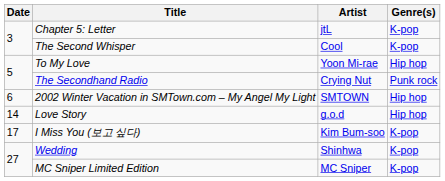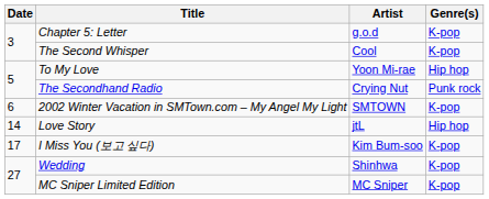 <table class="wikitable" style="text-align: left;">
 <tr>
 <th>Date</th>
 <th>Title</th>
 <th>Artist</th>
 <th>Genre(s)</th>
 </tr>
 <tr>
 <td rowspan="2">3</td>
 <td><em>Chapter 5: Letter</em></td>
-<td><a href='#'>jtL</a></td>
+<td><a href='#'>g.o.d</a></td>
 <td><a href='#'>K-pop</a></td>
 </tr>
 <tr>
 <td><em>The Second Whisper</em></td>
 <td><a href='#'>Cool</a></td>
 <td><a href='#'>K-pop</a></td>
 </tr>
 <tr>
 <td rowspan="2">5</td>
 <td><em>To My Love</em></td>
 <td><a href='#'>Yoon Mi-rae</a></td>
 <td><a href='#'>Hip hop</a></td>
 </tr>
 <tr>
 <td><em><a href='#'>The Secondhand Radio</a></em></td>
 <td><a href='#'>Crying Nut</a></td>
 <td><a href='#'>Punk rock</a></td>
 </tr>
 <tr>
 <td>6</td>
 <td><em>2002 Winter Vacation in SMTown.com – My Angel My Light</em></td>
 <td><a href='#'>SMTOWN</a></td>
-<td><a href='#'>Hip hop</a></td>
+<td><a href='#'>K-pop</a></td>
 </tr>
 <tr>
 <td rowspan="1">14</td>
 <td><em>Love Story</em></td>
-<td><a href='#'>g.o.d</a></td>
+<td><a href='#'>jtL</a></td>
 <td><a href='#'>Hip hop</a></td>
 </tr>
 <tr>
 <td>17</td>
 <td><em>I Miss You (보고 싶다)</em></td>
 <td><a href='#'>Kim Bum-soo</a></td>
 <td><a href='#'>K-pop</a></td>
 </tr>
 <tr>
 <td rowspan="2">27</td>
 <td><em><a href='#'>Wedding</a></em></td>
 <td><a href='#'>Shinhwa</a></td>
 <td><a href='#'>K-pop</a></td>
 </tr>
 <tr>
 <td><em>MC Sniper Limited Edition</em></td>
 <td><a href='#'>MC Sniper</a></td>
 <td><a href='#'>K-pop</a></td>
 </tr>
 </table>
